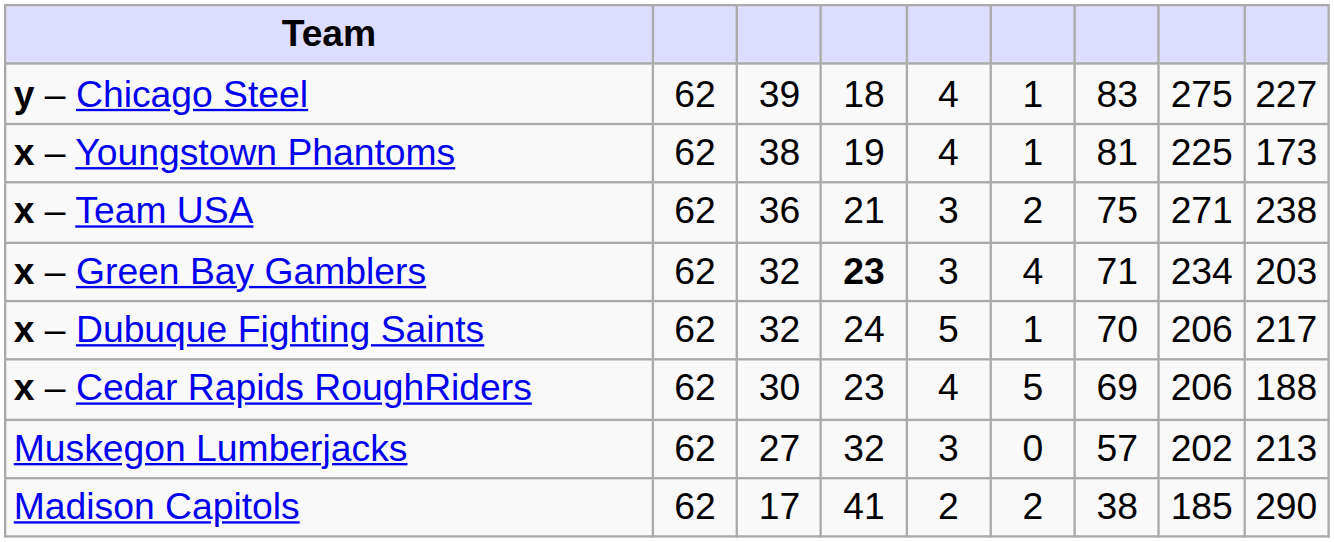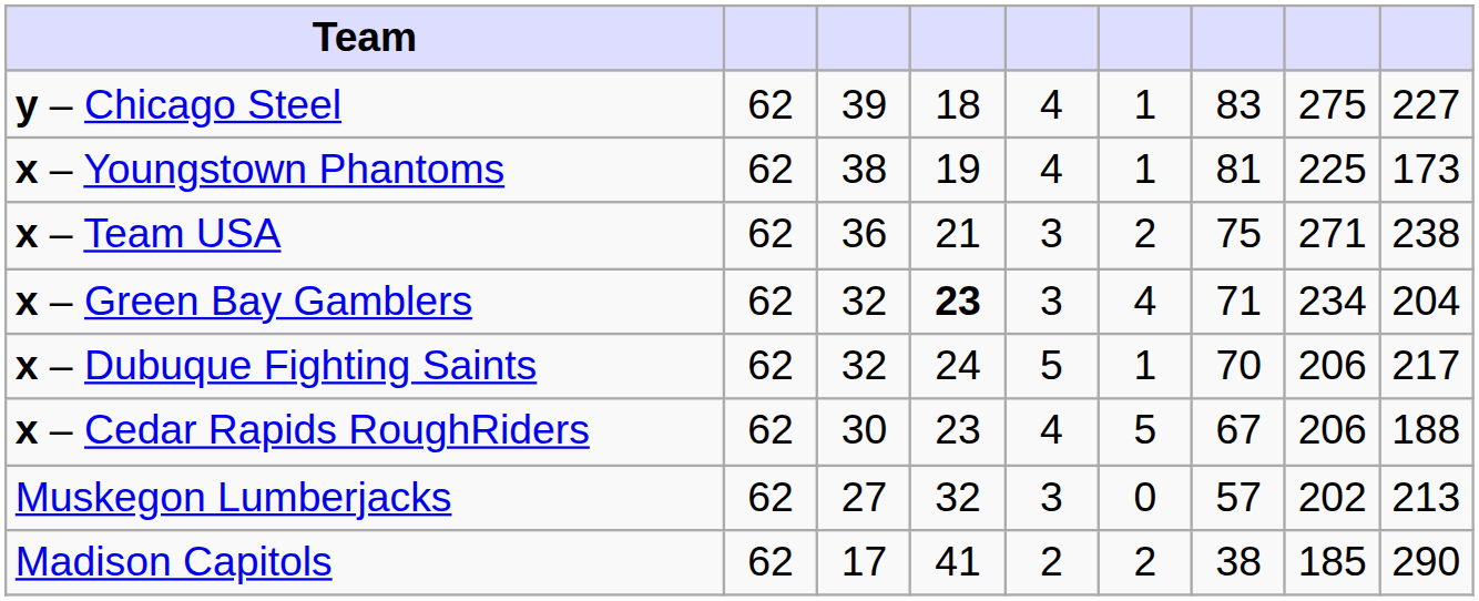 <table class="wikitable" style="text-align:center">
 <tr>
 <th style="background:#ddf; width:46%;">Team</th>
 <th style="background:#ddf; width:6%;"></th>
 <th style="background:#ddf; width:6%;"></th>
 <th style="background:#ddf; width:6%;"></th>
 <th style="background:#ddf; width:6%;"></th>
 <th style="background:#ddf; width:6%;"></th>
 <th style="background:#ddf; width:6%;"></th>
 <th style="background:#ddf; width:6%;"></th>
 <th style="background:#ddf; width:6%;"></th>
 </tr>
 <tr>
 <td align=left><strong>y</strong> – <a href='#'>Chicago Steel</a></td>
 <td>62</td>
 <td>39</td>
 <td>18</td>
 <td>4</td>
 <td>1</td>
 <td>83</td>
 <td>275</td>
 <td>227</td>
 </tr>
 <tr>
 <td align=left><strong>x</strong> – <a href='#'>Youngstown Phantoms</a></td>
 <td>62</td>
 <td>38</td>
 <td>19</td>
 <td>4</td>
 <td>1</td>
 <td>81</td>
 <td>225</td>
 <td>173</td>
 </tr>
 <tr>
 <td align=left><strong>x</strong> – <a href='#'>Team USA</a></td>
 <td>62</td>
 <td>36</td>
 <td>21</td>
 <td>3</td>
 <td>2</td>
 <td>75</td>
 <td>271</td>
 <td>238</td>
 </tr>
 <tr>
 <td align=left><strong>x</strong> – <a href='#'>Green Bay Gamblers</a></td>
 <td>62</td>
 <td>32</td>
 <td><strong>23</strong></td>
 <td>3</td>
 <td>4</td>
 <td>71</td>
 <td>234</td>
-<td>203</td>
+<td>204</td>
 </tr>
 <tr>
 <td align=left><strong>x</strong> – <a href='#'>Dubuque Fighting Saints</a></td>
 <td>62</td>
 <td>32</td>
 <td>24</td>
 <td>5</td>
 <td>1</td>
 <td>70</td>
 <td>206</td>
 <td>217</td>
 </tr>
 <tr>
 <td align=left><strong>x</strong> – <a href='#'>Cedar Rapids RoughRiders</a></td>
 <td>62</td>
 <td>30</td>
 <td>23</td>
 <td>4</td>
 <td>5</td>
-<td>69</td>
+<td>67</td>
 <td>206</td>
 <td>188</td>
 </tr>
 <tr>
 <td align=left><a href='#'>Muskegon Lumberjacks</a></td>
 <td>62</td>
 <td>27</td>
 <td>32</td>
 <td>3</td>
 <td>0</td>
 <td>57</td>
 <td>202</td>
 <td>213</td>
 </tr>
 <tr>
 <td align=left><a href='#'>Madison Capitols</a></td>
 <td>62</td>
 <td>17</td>
 <td>41</td>
 <td>2</td>
 <td>2</td>
 <td>38</td>
 <td>185</td>
 <td>290</td>
 </tr>
 </table>
